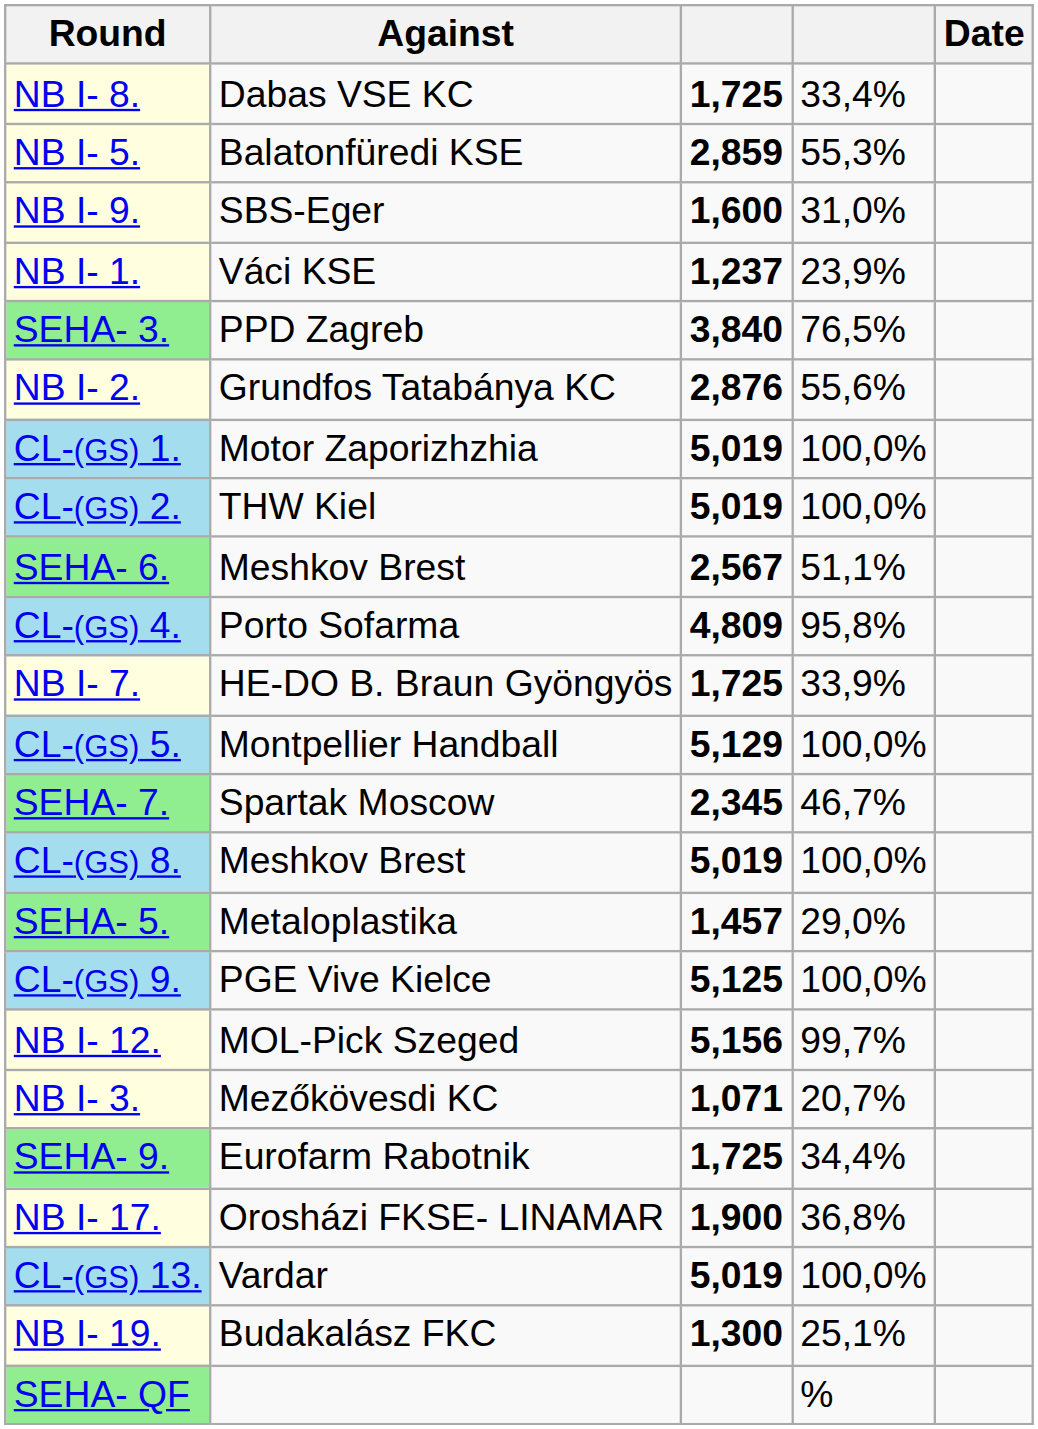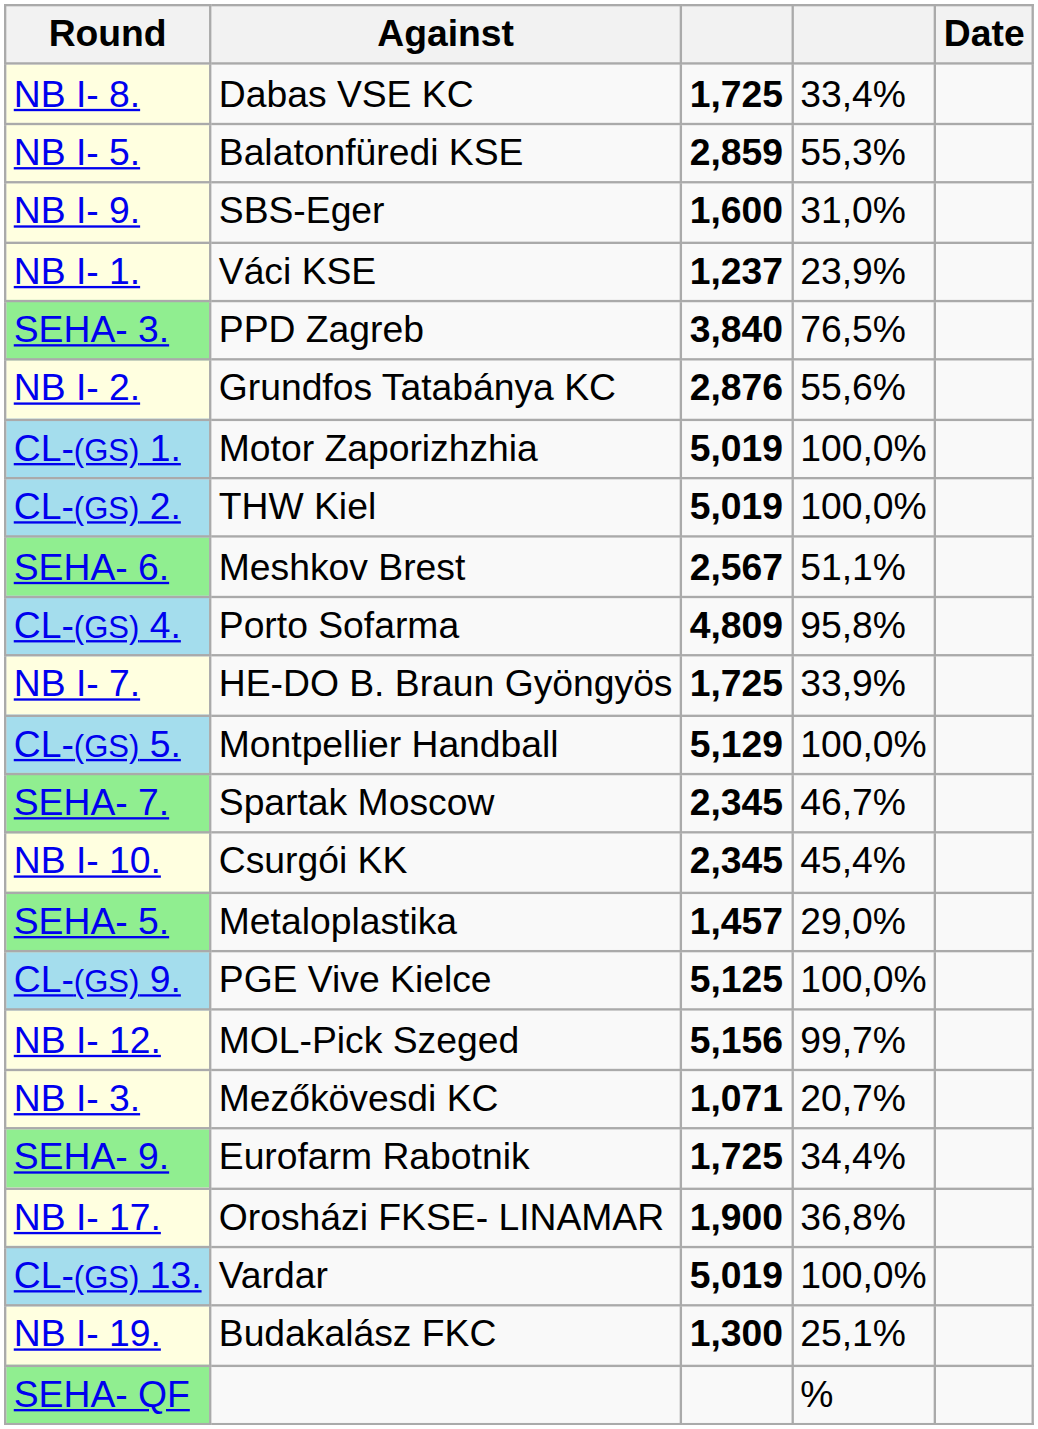 <table class="wikitable sortable" style="text-align:right collapsible collapsed">
 <tr>
 <th>Round</th>
 <th>Against</th>
 <th></th>
 <th></th>
 <th>Date</th>
 </tr>
 <tr>
 <td bgcolor=ffffe0><a href='#'>NB I- 8.</a></td>
 <td align="left">Dabas VSE KC</td>
 <td><strong>1,725</strong></td>
 <td> 33,4%</td>
 <td></td>
 </tr>
 <tr>
 <td bgcolor=ffffe0><a href='#'>NB I- 5.</a></td>
 <td align="left">Balatonfüredi KSE</td>
 <td><strong>2,859</strong></td>
 <td> 55,3%</td>
 <td></td>
 </tr>
 <tr>
 <td bgcolor=ffffe0><a href='#'>NB I- 9.</a></td>
 <td align="left">SBS-Eger</td>
 <td><strong>1,600</strong></td>
 <td> 31,0%</td>
 <td></td>
 </tr>
 <tr>
 <td bgcolor=ffffe0><a href='#'>NB I- 1.</a></td>
 <td align="left">Váci KSE</td>
 <td><strong>1,237</strong></td>
 <td> 23,9%</td>
 <td></td>
 </tr>
 <tr>
 <td bgcolor=90ee90><a href='#'>SEHA- 3.</a></td>
 <td align="left">PPD Zagreb </td>
 <td><strong>3,840</strong></td>
 <td> 76,5%</td>
 <td></td>
 </tr>
 <tr>
 <td bgcolor=ffffe0><a href='#'>NB I- 2.</a></td>
 <td align="left">Grundfos Tatabánya KC</td>
 <td><strong>2,876</strong></td>
 <td> 55,6%</td>
 <td></td>
 </tr>
 <tr>
 <td bgcolor=a4dded><a href='#'>CL-<small>(GS)</small> 1.</a></td>
 <td align="left">Motor Zaporizhzhia </td>
 <td><strong>5,019</strong></td>
 <td> 100,0%</td>
 <td></td>
 </tr>
 <tr>
 <td bgcolor=a4dded><a href='#'>CL-<small>(GS)</small> 2.</a></td>
 <td align="left">THW Kiel </td>
 <td><strong>5,019</strong></td>
 <td> 100,0%</td>
 <td></td>
 </tr>
 <tr>
 <td bgcolor=90ee90><a href='#'>SEHA- 6.</a></td>
 <td align="left">Meshkov Brest </td>
 <td><strong>2,567</strong></td>
 <td> 51,1%</td>
 <td></td>
 </tr>
 <tr>
 <td bgcolor=a4dded><a href='#'>CL-<small>(GS)</small> 4.</a></td>
 <td align="left">Porto Sofarma </td>
 <td><strong>4,809</strong></td>
 <td> 95,8%</td>
 <td></td>
 </tr>
 <tr>
 <td bgcolor=ffffe0><a href='#'>NB I- 7.</a></td>
 <td align="left">HE-DO B. Braun Gyöngyös</td>
 <td><strong>1,725</strong></td>
 <td> 33,9%</td>
 <td></td>
 </tr>
 <tr>
 <td bgcolor=a4dded><a href='#'>CL-<small>(GS)</small> 5.</a></td>
 <td align="left">Montpellier Handball </td>
 <td><strong>5,129</strong></td>
 <td> 100,0%</td>
 <td></td>
 </tr>
 <tr>
 <td bgcolor=90ee90><a href='#'>SEHA- 7.</a></td>
 <td align="left">Spartak Moscow </td>
 <td><strong>2,345</strong></td>
 <td> 46,7%</td>
 <td></td>
 </tr>
 <tr>
-<td bgcolor=a4dded><a href='#'>CL-<small>(GS)</small> 8.</a></td>
-<td align="left">Meshkov Brest </td>
-<td><strong>5,019</strong></td>
-<td> 100,0%</td>
+<td bgcolor=ffffe0><a href='#'>NB I- 10.</a></td>
+<td align="left">Csurgói KK</td>
+<td><strong>2,345</strong></td>
+<td> 45,4%</td>
 <td></td>
 </tr>
 <tr>
 <td bgcolor=90ee90><a href='#'>SEHA- 5.</a></td>
 <td align="left">Metaloplastika </td>
 <td><strong>1,457</strong></td>
 <td> 29,0%</td>
 <td></td>
 </tr>
 <tr>
 <td bgcolor=a4dded><a href='#'>CL-<small>(GS)</small> 9.</a></td>
 <td align="left">PGE Vive Kielce </td>
 <td><strong>5,125</strong></td>
 <td> 100,0%</td>
 <td></td>
 </tr>
 <tr>
 <td bgcolor=ffffe0><a href='#'>NB I- 12.</a></td>
 <td align="left">MOL-Pick Szeged</td>
 <td><strong>5,156</strong></td>
 <td> 99,7%</td>
 <td></td>
 </tr>
 <tr>
 <td bgcolor=ffffe0><a href='#'>NB I- 3.</a></td>
 <td align="left">Mezőkövesdi KC</td>
 <td><strong>1,071</strong></td>
 <td> 20,7%</td>
 <td></td>
 </tr>
 <tr>
 <td bgcolor=90ee90><a href='#'>SEHA- 9.</a></td>
 <td align="left">Eurofarm Rabotnik </td>
 <td><strong>1,725</strong></td>
 <td> 34,4%</td>
 <td></td>
 </tr>
 <tr>
 <td bgcolor=ffffe0><a href='#'>NB I- 17.</a></td>
 <td align="left">Orosházi FKSE- LINAMAR</td>
 <td><strong>1,900</strong></td>
 <td> 36,8%</td>
 <td></td>
 </tr>
 <tr>
 <td bgcolor=a4dded><a href='#'>CL-<small>(GS)</small> 13.</a></td>
 <td align="left">Vardar </td>
 <td><strong>5,019</strong></td>
 <td> 100,0%</td>
 <td></td>
 </tr>
 <tr>
 <td bgcolor=ffffe0><a href='#'>NB I- 19.</a></td>
 <td align="left">Budakalász FKC</td>
 <td><strong>1,300</strong></td>
 <td> 25,1%</td>
 <td></td>
 </tr>
 <tr>
 <td bgcolor=90ee90><a href='#'>SEHA- QF</a></td>
 <td align="left"></td>
 <td><strong> </strong></td>
 <td> %</td>
 <td></td>
 </tr>
 </table>
